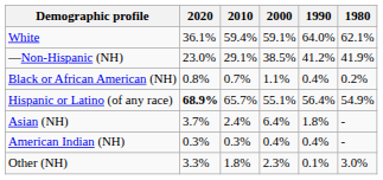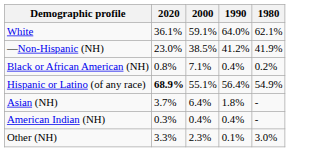 <table class="wikitable sortable collapsible" style="font-size: 90%;">
 <tr>
 <th>Demographic profile</th>
 <th>2020</th>
-<th>2010</th>
 <th>2000</th>
 <th>1990</th>
 <th>1980</th>
 </tr>
 <tr>
 <td><a href='#'>White</a></td>
 <td>36.1%</td>
-<td>59.4%</td>
 <td>59.1%</td>
 <td>64.0%</td>
 <td>62.1%</td>
 </tr>
 <tr>
 <td>—<a href='#'>Non-Hispanic</a> (NH)</td>
 <td>23.0%</td>
-<td>29.1%</td>
 <td>38.5%</td>
 <td>41.2%</td>
 <td>41.9%</td>
 </tr>
 <tr>
 <td><a href='#'>Black or African American</a> (NH)</td>
 <td>0.8%</td>
-<td>0.7%</td>
-<td>1.1%</td>
+<td>7.1%</td>
 <td>0.4%</td>
 <td>0.2%</td>
 </tr>
 <tr>
 <td><a href='#'>Hispanic or Latino</a> (of any race)</td>
 <td><strong>68.9%</strong></td>
-<td>65.7%</td>
 <td>55.1%</td>
 <td>56.4%</td>
 <td>54.9%</td>
 </tr>
 <tr>
 <td><a href='#'>Asian</a> (NH)</td>
 <td>3.7%</td>
-<td>2.4%</td>
 <td>6.4%</td>
 <td>1.8%</td>
 <td>-</td>
 </tr>
 <tr>
 <td><a href='#'>American Indian</a> (NH)</td>
-<td>0.3%</td>
 <td>0.3%</td>
 <td>0.4%</td>
 <td>0.4%</td>
 <td>-</td>
 </tr>
 <tr>
 <td>Other (NH)</td>
 <td>3.3%</td>
-<td>1.8%</td>
 <td>2.3%</td>
 <td>0.1%</td>
 <td>3.0%</td>
 </tr>
 </table>
